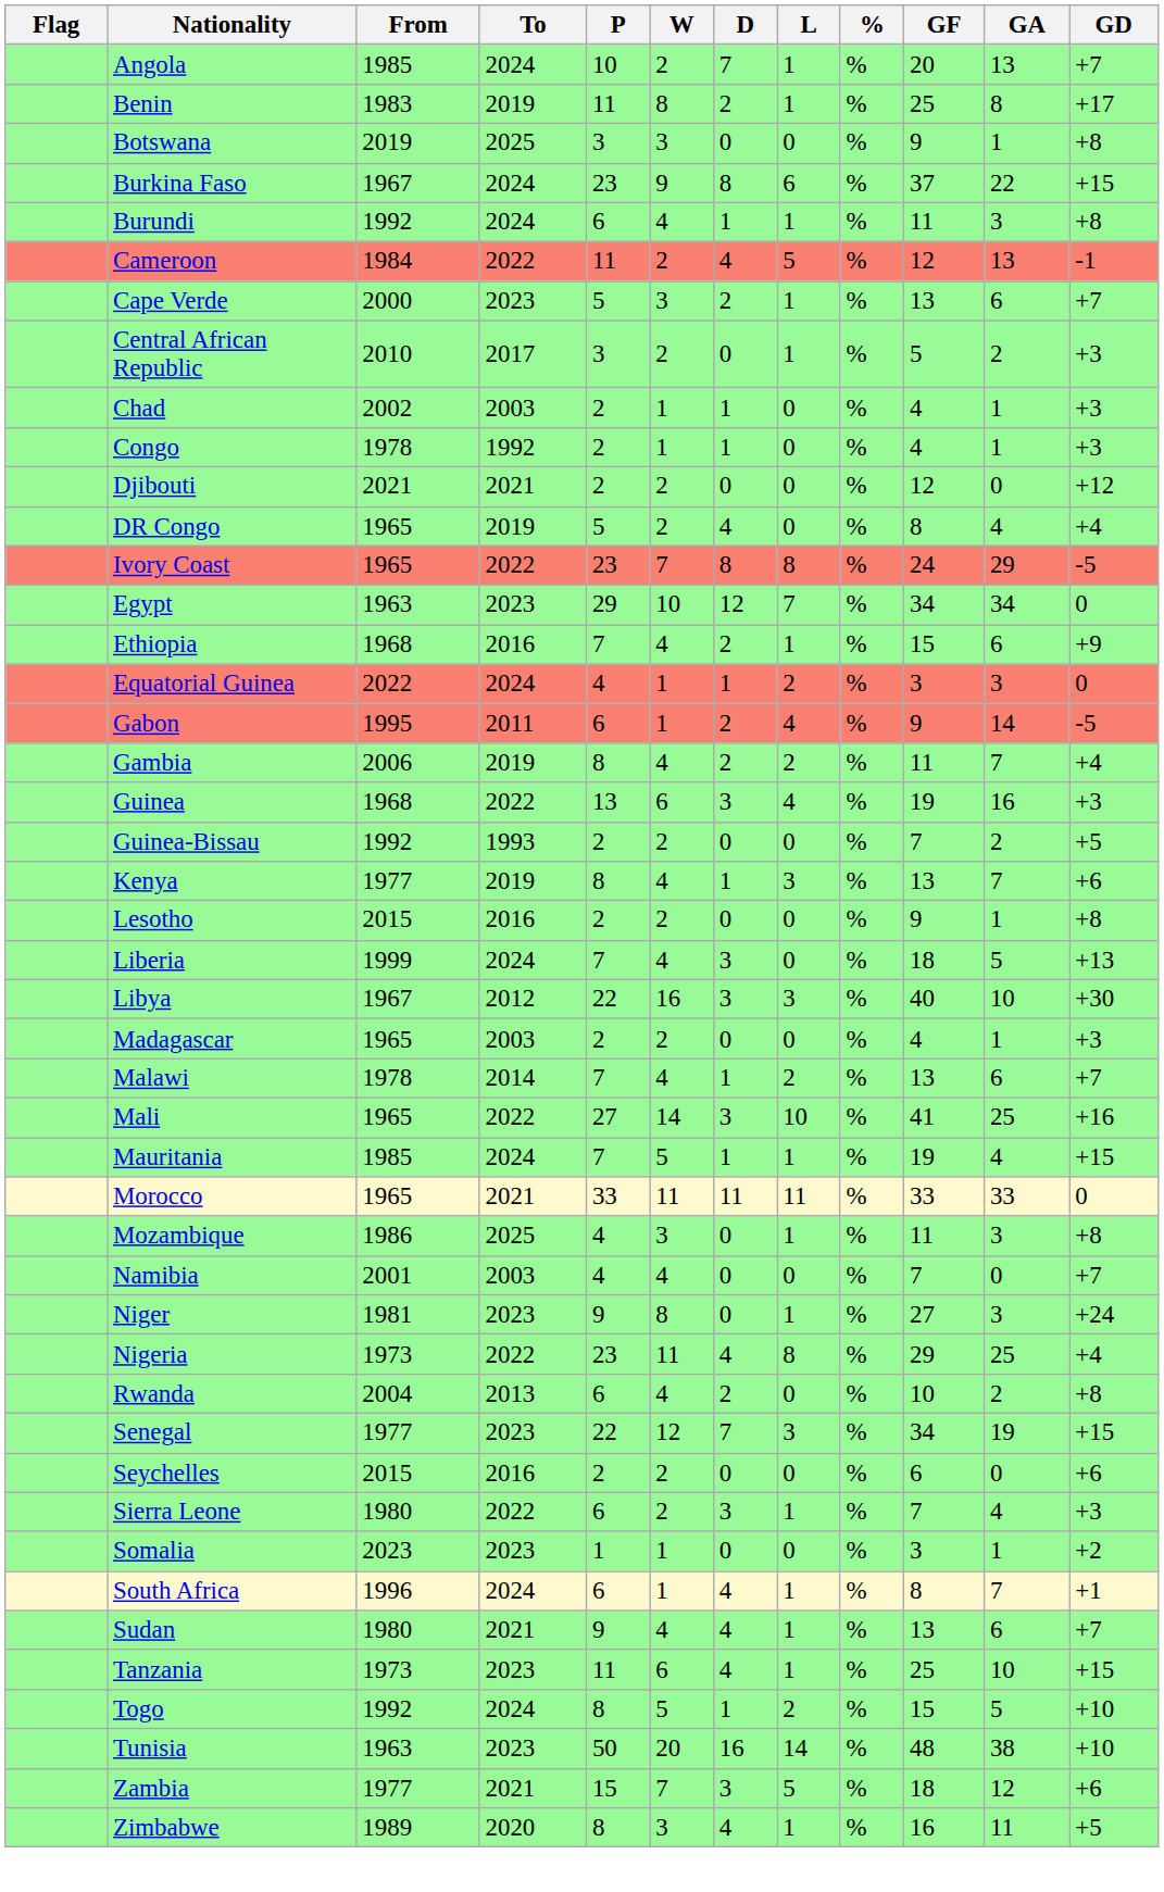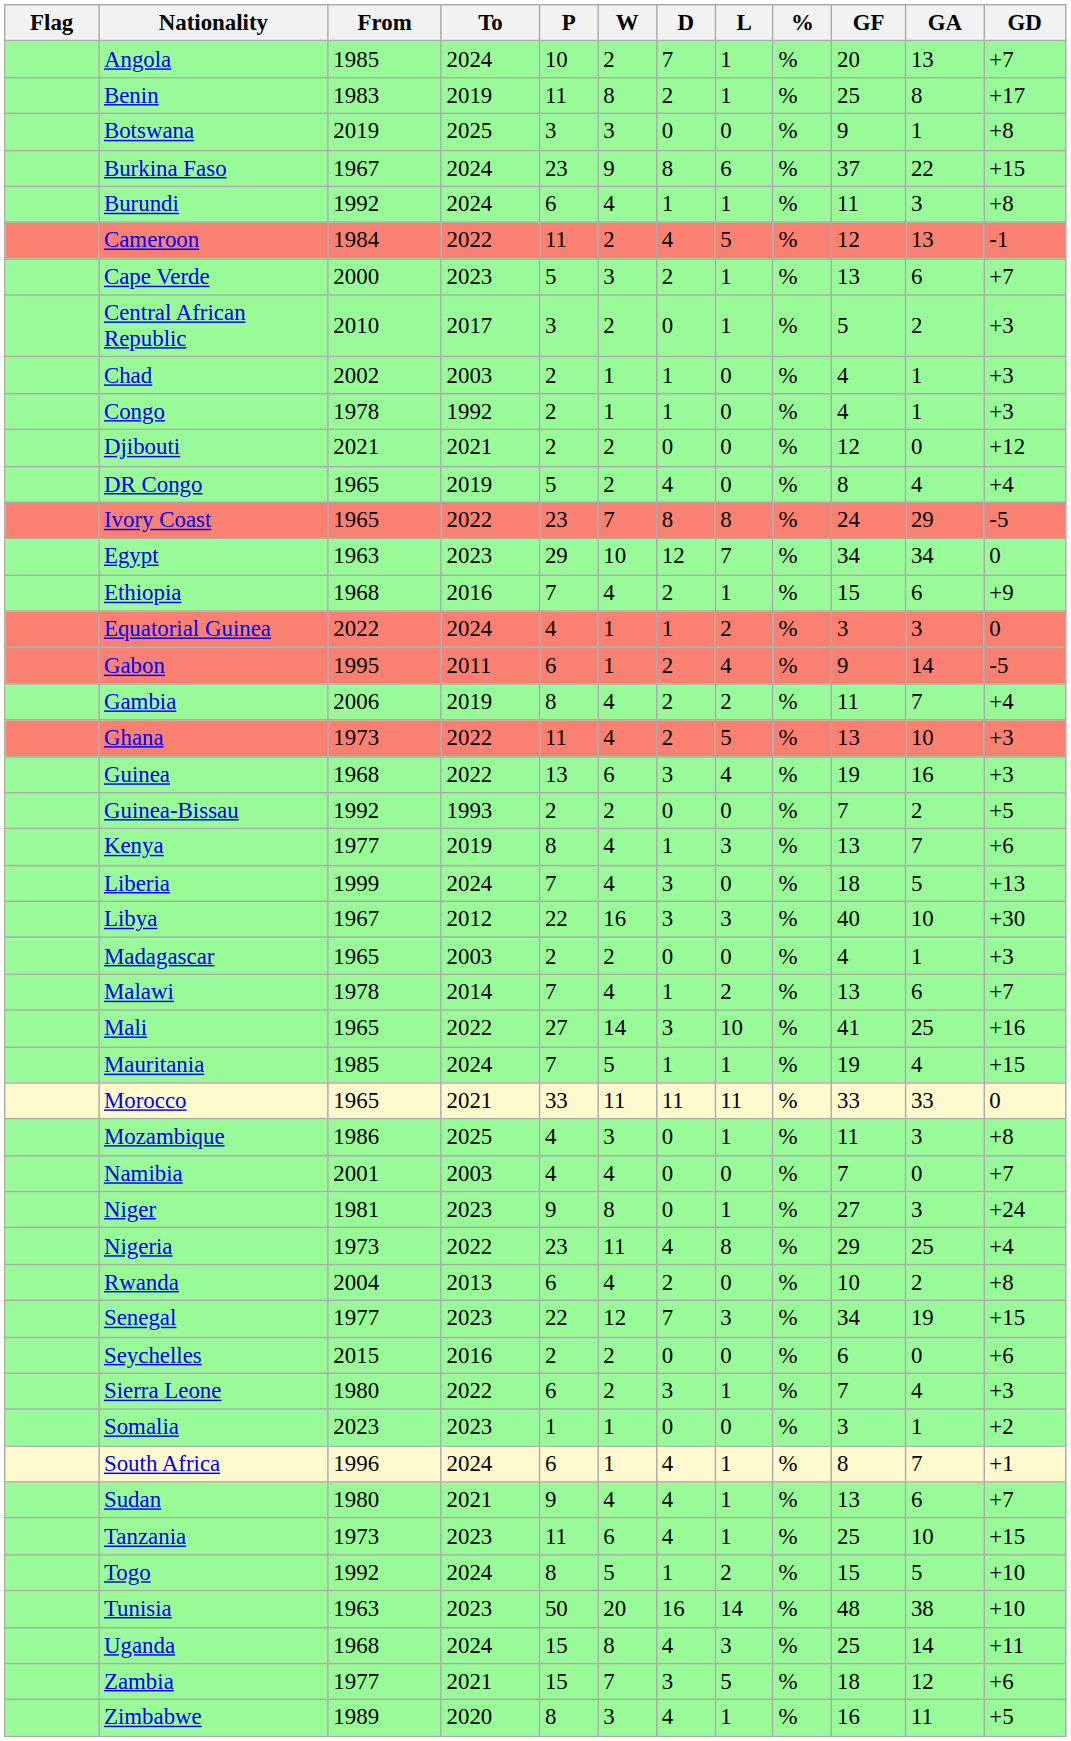 <table class="wikitable sortable" style="width:84%;">
 <tr>
 <th width="2">Flag</th>
 <th width="62">Nationality</th>
 <th width="2">From</th>
 <th width="2">To</th>
 <th width="2">P</th>
 <th width="2">W</th>
 <th width="2">D</th>
 <th width="2">L</th>
 <th width="2">%</th>
 <th width="2">GF</th>
 <th width="2">GA</th>
 <th width="2">GD</th>
 </tr>
 <tr bgcolor=PaleGreen>
 <td style="text-align:center;"></td>
 <td align=left><a href='#'>Angola</a></td>
 <td align=left>1985</td>
 <td align=left>2024</td>
 <td>10</td>
 <td>2</td>
 <td>7</td>
 <td>1</td>
 <td>%</td>
 <td>20</td>
 <td>13</td>
 <td>+7</td>
 </tr>
 <tr bgcolor=PaleGreen>
 <td style="text-align:center;"></td>
 <td align=left><a href='#'>Benin</a></td>
 <td align=left>1983</td>
 <td align=left>2019</td>
 <td>11</td>
 <td>8</td>
 <td>2</td>
 <td>1</td>
 <td>%</td>
 <td>25</td>
 <td>8</td>
 <td>+17</td>
 </tr>
 <tr bgcolor=PaleGreen>
 <td style="text-align:center;"></td>
 <td align=left><a href='#'>Botswana</a></td>
 <td align=left>2019</td>
 <td align=left>2025</td>
 <td>3</td>
 <td>3</td>
 <td>0</td>
 <td>0</td>
 <td>%</td>
 <td>9</td>
 <td>1</td>
 <td>+8</td>
 </tr>
 <tr bgcolor=PaleGreen>
 <td style="text-align:center;"></td>
 <td align=left><a href='#'>Burkina Faso</a></td>
 <td align=left>1967</td>
 <td align=left>2024</td>
 <td>23</td>
 <td>9</td>
 <td>8</td>
 <td>6</td>
 <td>%</td>
 <td>37</td>
 <td>22</td>
 <td>+15</td>
 </tr>
 <tr bgcolor=PaleGreen>
 <td style="text-align:center;"></td>
 <td align=left><a href='#'>Burundi</a></td>
 <td align=left>1992</td>
 <td align=left>2024</td>
 <td>6</td>
 <td>4</td>
 <td>1</td>
 <td>1</td>
 <td>%</td>
 <td>11</td>
 <td>3</td>
 <td>+8</td>
 </tr>
 <tr bgcolor=Salmon>
 <td style="text-align:center;"></td>
 <td align=left><a href='#'>Cameroon</a></td>
 <td align=left>1984</td>
 <td align=left>2022</td>
 <td>11</td>
 <td>2</td>
 <td>4</td>
 <td>5</td>
 <td>%</td>
 <td>12</td>
 <td>13</td>
 <td>-1</td>
 </tr>
 <tr bgcolor=PaleGreen>
 <td style="text-align:center;"></td>
 <td align=left><a href='#'>Cape Verde</a></td>
 <td align=left>2000</td>
 <td align=left>2023</td>
 <td>5</td>
 <td>3</td>
 <td>2</td>
 <td>1</td>
 <td>%</td>
 <td>13</td>
 <td>6</td>
 <td>+7</td>
 </tr>
 <tr bgcolor=PaleGreen>
 <td style="text-align:center;"></td>
 <td align=left><a href='#'>Central African Republic</a></td>
 <td align=left>2010</td>
 <td align=left>2017</td>
 <td>3</td>
 <td>2</td>
 <td>0</td>
 <td>1</td>
 <td>%</td>
 <td>5</td>
 <td>2</td>
 <td>+3</td>
 </tr>
 <tr bgcolor=PaleGreen>
 <td style="text-align:center;"></td>
 <td align=left><a href='#'>Chad</a></td>
 <td align=left>2002</td>
 <td align=left>2003</td>
 <td>2</td>
 <td>1</td>
 <td>1</td>
 <td>0</td>
 <td>%</td>
 <td>4</td>
 <td>1</td>
 <td>+3</td>
 </tr>
 <tr bgcolor=PaleGreen>
 <td style="text-align:center;"></td>
 <td align=left><a href='#'>Congo</a></td>
 <td align=left>1978</td>
 <td align=left>1992</td>
 <td>2</td>
 <td>1</td>
 <td>1</td>
 <td>0</td>
 <td>%</td>
 <td>4</td>
 <td>1</td>
 <td>+3</td>
 </tr>
 <tr bgcolor=PaleGreen>
 <td style="text-align:center;"></td>
 <td align=left><a href='#'>Djibouti</a></td>
 <td align=left>2021</td>
 <td align=left>2021</td>
 <td>2</td>
 <td>2</td>
 <td>0</td>
 <td>0</td>
 <td>%</td>
 <td>12</td>
 <td>0</td>
 <td>+12</td>
 </tr>
 <tr bgcolor=PaleGreen>
 <td style="text-align:center;"></td>
 <td align=left><a href='#'>DR Congo</a></td>
 <td align=left>1965</td>
 <td align=left>2019</td>
 <td>5</td>
 <td>2</td>
 <td>4</td>
 <td>0</td>
 <td>%</td>
 <td>8</td>
 <td>4</td>
 <td>+4</td>
 </tr>
 <tr bgcolor=Salmon>
 <td style="text-align:center;"></td>
 <td align=left><a href='#'>Ivory Coast</a></td>
 <td align=left>1965</td>
 <td align=left>2022</td>
 <td>23</td>
 <td>7</td>
 <td>8</td>
 <td>8</td>
 <td>%</td>
 <td>24</td>
 <td>29</td>
 <td>-5</td>
 </tr>
 <tr bgcolor=PaleGreen>
 <td style="text-align:center;"></td>
 <td align=left><a href='#'>Egypt</a></td>
 <td align=left>1963</td>
 <td align=left>2023</td>
 <td>29</td>
 <td>10</td>
 <td>12</td>
 <td>7</td>
 <td>%</td>
 <td>34</td>
 <td>34</td>
 <td>0</td>
 </tr>
 <tr bgcolor=PaleGreen>
 <td style="text-align:center;"></td>
 <td align=left><a href='#'>Ethiopia</a></td>
 <td align=left>1968</td>
 <td align=left>2016</td>
 <td>7</td>
 <td>4</td>
 <td>2</td>
 <td>1</td>
 <td>%</td>
 <td>15</td>
 <td>6</td>
 <td>+9</td>
 </tr>
 <tr bgcolor=Salmon>
 <td style="text-align:center;"></td>
 <td align=left><a href='#'>Equatorial Guinea</a></td>
 <td align=left>2022</td>
 <td align=left>2024</td>
 <td>4</td>
 <td>1</td>
 <td>1</td>
 <td>2</td>
 <td>%</td>
 <td>3</td>
 <td>3</td>
 <td>0</td>
 </tr>
 <tr bgcolor=Salmon>
 <td style="text-align:center;"></td>
 <td align=left><a href='#'>Gabon</a></td>
 <td align=left>1995</td>
 <td align=left>2011</td>
 <td>6</td>
 <td>1</td>
 <td>2</td>
 <td>4</td>
 <td>%</td>
 <td>9</td>
 <td>14</td>
 <td>-5</td>
 </tr>
 <tr bgcolor=PaleGreen>
 <td style="text-align:center;"></td>
 <td align=left><a href='#'>Gambia</a></td>
 <td align=left>2006</td>
 <td align=left>2019</td>
 <td>8</td>
 <td>4</td>
 <td>2</td>
 <td>2</td>
 <td>%</td>
 <td>11</td>
 <td>7</td>
 <td>+4</td>
 </tr>
+<tr bgcolor=Salmon>
+<td style="text-align:center;"></td>
+<td align=left><a href='#'>Ghana</a></td>
+<td align=left>1973</td>
+<td align=left>2022</td>
+<td>11</td>
+<td>4</td>
+<td>2</td>
+<td>5</td>
+<td>%</td>
+<td>13</td>
+<td>10</td>
+<td>+3</td>
+</tr>
 <tr bgcolor=PaleGreen>
 <td style="text-align:center;"></td>
 <td align=left><a href='#'>Guinea</a></td>
 <td align=left>1968</td>
 <td align=left>2022</td>
 <td>13</td>
 <td>6</td>
 <td>3</td>
 <td>4</td>
 <td>%</td>
 <td>19</td>
 <td>16</td>
 <td>+3</td>
 </tr>
 <tr bgcolor=PaleGreen>
 <td style="text-align:center;"></td>
 <td align=left><a href='#'>Guinea-Bissau</a></td>
 <td align=left>1992</td>
 <td align=left>1993</td>
 <td>2</td>
 <td>2</td>
 <td>0</td>
 <td>0</td>
 <td>%</td>
 <td>7</td>
 <td>2</td>
 <td>+5</td>
 </tr>
 <tr bgcolor=PaleGreen>
 <td style="text-align:center;"></td>
 <td align=left><a href='#'>Kenya</a></td>
 <td align=left>1977</td>
 <td align=left>2019</td>
 <td>8</td>
 <td>4</td>
 <td>1</td>
 <td>3</td>
 <td>%</td>
 <td>13</td>
 <td>7</td>
 <td>+6</td>
-</tr>
-<tr bgcolor=PaleGreen>
-<td style="text-align:center;"></td>
-<td align=left><a href='#'>Lesotho</a></td>
-<td align=left>2015</td>
-<td align=left>2016</td>
-<td>2</td>
-<td>2</td>
-<td>0</td>
-<td>0</td>
-<td>%</td>
-<td>9</td>
-<td>1</td>
-<td>+8</td>
 </tr>
 <tr bgcolor=PaleGreen>
 <td style="text-align:center;"></td>
 <td align=left><a href='#'>Liberia</a></td>
 <td align=left>1999</td>
 <td align=left>2024</td>
 <td>7</td>
 <td>4</td>
 <td>3</td>
 <td>0</td>
 <td>%</td>
 <td>18</td>
 <td>5</td>
 <td>+13</td>
 </tr>
 <tr bgcolor=PaleGreen>
 <td style="text-align:center;"></td>
 <td align=left><a href='#'>Libya</a></td>
 <td align=left>1967</td>
 <td align=left>2012</td>
 <td>22</td>
 <td>16</td>
 <td>3</td>
 <td>3</td>
 <td>%</td>
 <td>40</td>
 <td>10</td>
 <td>+30</td>
 </tr>
 <tr bgcolor=PaleGreen>
 <td style="text-align:center;"></td>
 <td align=left><a href='#'>Madagascar</a></td>
 <td align=left>1965</td>
 <td align=left>2003</td>
 <td>2</td>
 <td>2</td>
 <td>0</td>
 <td>0</td>
 <td>%</td>
 <td>4</td>
 <td>1</td>
 <td>+3</td>
 </tr>
 <tr bgcolor=PaleGreen>
 <td style="text-align:center;"></td>
 <td align=left><a href='#'>Malawi</a></td>
 <td align=left>1978</td>
 <td align=left>2014</td>
 <td>7</td>
 <td>4</td>
 <td>1</td>
 <td>2</td>
 <td>%</td>
 <td>13</td>
 <td>6</td>
 <td>+7</td>
 </tr>
 <tr bgcolor=PaleGreen>
 <td style="text-align:center;"></td>
 <td align=left><a href='#'>Mali</a></td>
 <td align=left>1965</td>
 <td align=left>2022</td>
 <td>27</td>
 <td>14</td>
 <td>3</td>
 <td>10</td>
 <td>%</td>
 <td>41</td>
 <td>25</td>
 <td>+16</td>
 </tr>
 <tr bgcolor=PaleGreen>
 <td style="text-align:center;"></td>
 <td align=left><a href='#'>Mauritania</a></td>
 <td align=left>1985</td>
 <td align=left>2024</td>
 <td>7</td>
 <td>5</td>
 <td>1</td>
 <td>1</td>
 <td>%</td>
 <td>19</td>
 <td>4</td>
 <td>+15</td>
 </tr>
 <tr bgcolor=LemonChiffon>
 <td style="text-align:center;"></td>
 <td align=left><a href='#'>Morocco</a></td>
 <td align=left>1965</td>
 <td align=left>2021</td>
 <td>33</td>
 <td>11</td>
 <td>11</td>
 <td>11</td>
 <td>%</td>
 <td>33</td>
 <td>33</td>
 <td>0</td>
 </tr>
 <tr bgcolor=PaleGreen>
 <td style="text-align:center;"></td>
 <td align=left><a href='#'>Mozambique</a></td>
 <td align=left>1986</td>
 <td align=left>2025</td>
 <td>4</td>
 <td>3</td>
 <td>0</td>
 <td>1</td>
 <td>%</td>
 <td>11</td>
 <td>3</td>
 <td>+8</td>
 </tr>
 <tr bgcolor=PaleGreen>
 <td style="text-align:center;"></td>
 <td align=left><a href='#'>Namibia</a></td>
 <td align=left>2001</td>
 <td align=left>2003</td>
 <td>4</td>
 <td>4</td>
 <td>0</td>
 <td>0</td>
 <td>%</td>
 <td>7</td>
 <td>0</td>
 <td>+7</td>
 </tr>
 <tr bgcolor=PaleGreen>
 <td style="text-align:center;"></td>
 <td align=left><a href='#'>Niger</a></td>
 <td align=left>1981</td>
 <td align=left>2023</td>
 <td>9</td>
 <td>8</td>
 <td>0</td>
 <td>1</td>
 <td>%</td>
 <td>27</td>
 <td>3</td>
 <td>+24</td>
 </tr>
 <tr bgcolor=PaleGreen>
 <td style="text-align:center;"></td>
 <td align=left><a href='#'>Nigeria</a></td>
 <td align=left>1973</td>
 <td align=left>2022</td>
 <td>23</td>
 <td>11</td>
 <td>4</td>
 <td>8</td>
 <td>%</td>
 <td>29</td>
 <td>25</td>
 <td>+4</td>
 </tr>
 <tr bgcolor=PaleGreen>
 <td style="text-align:center;"></td>
 <td align=left><a href='#'>Rwanda</a></td>
 <td align=left>2004</td>
 <td align=left>2013</td>
 <td>6</td>
 <td>4</td>
 <td>2</td>
 <td>0</td>
 <td>%</td>
 <td>10</td>
 <td>2</td>
 <td>+8</td>
 </tr>
 <tr bgcolor=PaleGreen>
 <td style="text-align:center;"></td>
 <td align=left><a href='#'>Senegal</a></td>
 <td align=left>1977</td>
 <td align=left>2023</td>
 <td>22</td>
 <td>12</td>
 <td>7</td>
 <td>3</td>
 <td>%</td>
 <td>34</td>
 <td>19</td>
 <td>+15</td>
 </tr>
 <tr bgcolor=PaleGreen>
 <td style="text-align:center;"></td>
 <td align=left><a href='#'>Seychelles</a></td>
 <td align=left>2015</td>
 <td align=left>2016</td>
 <td>2</td>
 <td>2</td>
 <td>0</td>
 <td>0</td>
 <td>%</td>
 <td>6</td>
 <td>0</td>
 <td>+6</td>
 </tr>
 <tr bgcolor=PaleGreen>
 <td style="text-align:center;"></td>
 <td align=left><a href='#'>Sierra Leone</a></td>
 <td align=left>1980</td>
 <td align=left>2022</td>
 <td>6</td>
 <td>2</td>
 <td>3</td>
 <td>1</td>
 <td>%</td>
 <td>7</td>
 <td>4</td>
 <td>+3</td>
 </tr>
 <tr bgcolor=PaleGreen>
 <td style="text-align:center;"></td>
 <td align=left><a href='#'>Somalia</a></td>
 <td align=left>2023</td>
 <td align=left>2023</td>
 <td>1</td>
 <td>1</td>
 <td>0</td>
 <td>0</td>
 <td>%</td>
 <td>3</td>
 <td>1</td>
 <td>+2</td>
 </tr>
 <tr bgcolor=LemonChiffon>
 <td style="text-align:center;"></td>
 <td align=left><a href='#'>South Africa</a></td>
 <td align=left>1996</td>
 <td align=left>2024</td>
 <td>6</td>
 <td>1</td>
 <td>4</td>
 <td>1</td>
 <td>%</td>
 <td>8</td>
 <td>7</td>
 <td>+1</td>
 </tr>
 <tr bgcolor=PaleGreen>
 <td style="text-align:center;"></td>
 <td align=left><a href='#'>Sudan</a></td>
 <td align=left>1980</td>
 <td align=left>2021</td>
 <td>9</td>
 <td>4</td>
 <td>4</td>
 <td>1</td>
 <td>%</td>
 <td>13</td>
 <td>6</td>
 <td>+7</td>
 </tr>
 <tr bgcolor=PaleGreen>
 <td style="text-align:center;"></td>
 <td align=left><a href='#'>Tanzania</a></td>
 <td align=left>1973</td>
 <td align=left>2023</td>
 <td>11</td>
 <td>6</td>
 <td>4</td>
 <td>1</td>
 <td>%</td>
 <td>25</td>
 <td>10</td>
 <td>+15</td>
 </tr>
 <tr bgcolor=PaleGreen>
 <td style="text-align:center;"></td>
 <td align=left><a href='#'>Togo</a></td>
 <td align=left>1992</td>
 <td align=left>2024</td>
 <td>8</td>
 <td>5</td>
 <td>1</td>
 <td>2</td>
 <td>%</td>
 <td>15</td>
 <td>5</td>
 <td>+10</td>
 </tr>
 <tr bgcolor=PaleGreen>
 <td style="text-align:center;"></td>
 <td align=left><a href='#'>Tunisia</a></td>
 <td align=left>1963</td>
 <td align=left>2023</td>
 <td>50</td>
 <td>20</td>
 <td>16</td>
 <td>14</td>
 <td>%</td>
 <td>48</td>
 <td>38</td>
 <td>+10</td>
 </tr>
 <tr bgcolor=PaleGreen>
 <td style="text-align:center;"></td>
+<td align=left><a href='#'>Uganda</a></td>
+<td align=left>1968</td>
+<td align=left>2024</td>
+<td>15</td>
+<td>8</td>
+<td>4</td>
+<td>3</td>
+<td>%</td>
+<td>25</td>
+<td>14</td>
+<td>+11</td>
+</tr>
+<tr bgcolor=PaleGreen>
+<td style="text-align:center;"></td>
 <td align=left><a href='#'>Zambia</a></td>
 <td align=left>1977</td>
 <td align=left>2021</td>
 <td>15</td>
 <td>7</td>
 <td>3</td>
 <td>5</td>
 <td>%</td>
 <td>18</td>
 <td>12</td>
 <td>+6</td>
 </tr>
 <tr bgcolor=PaleGreen>
 <td style="text-align:center;"></td>
 <td align=left><a href='#'>Zimbabwe</a></td>
 <td align=left>1989</td>
 <td align=left>2020</td>
 <td>8</td>
 <td>3</td>
 <td>4</td>
 <td>1</td>
 <td>%</td>
 <td>16</td>
 <td>11</td>
 <td>+5</td>
 </tr>
 </table>
